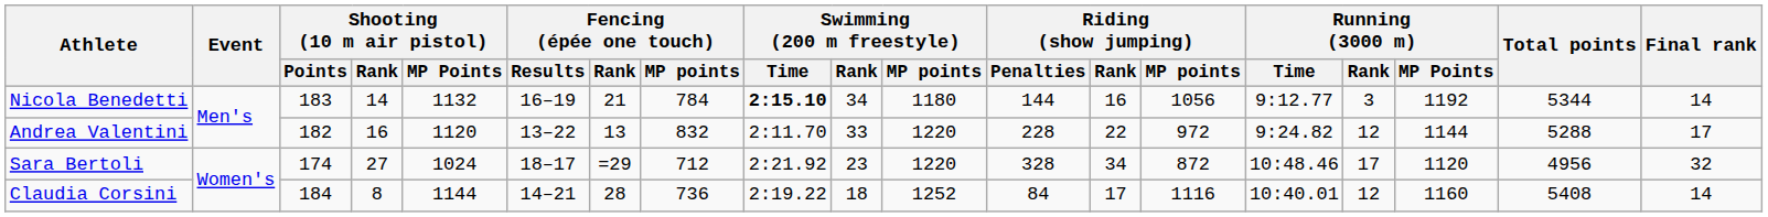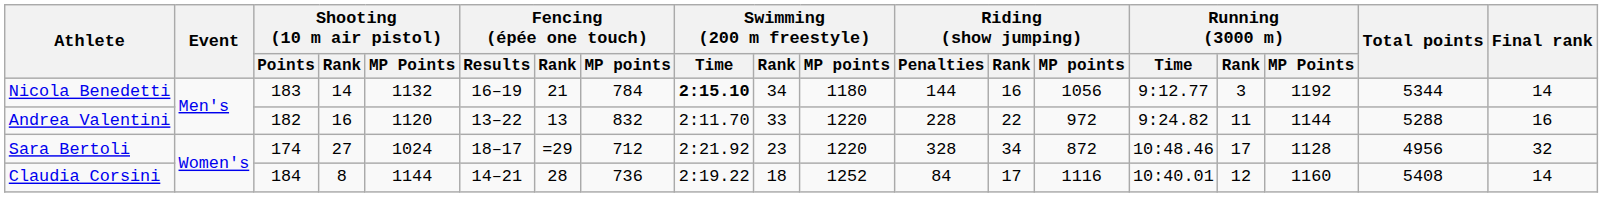 <table class="wikitable" style="font-size:90%">
 <tr>
 <th rowspan="2">Athlete</th>
 <th rowspan="2">Event</th>
 <th colspan=3>Shooting<br><span>(10 m air pistol)</span></th>
 <th colspan=3>Fencing<br><span>(épée one touch)</span></th>
 <th colspan=3>Swimming<br><span>(200 m freestyle)</span></th>
 <th colspan=3>Riding<br><span>(show jumping)</span></th>
 <th colspan=3>Running<br><span>(3000 m)</span></th>
 <th rowspan=2>Total points</th>
 <th rowspan=2>Final rank</th>
 </tr>
 <tr style="font-size:95%">
 <th>Points</th>
 <th>Rank</th>
 <th>MP Points</th>
 <th>Results</th>
 <th>Rank</th>
 <th>MP points</th>
 <th>Time</th>
 <th>Rank</th>
 <th>MP points</th>
 <th>Penalties</th>
 <th>Rank</th>
 <th>MP points</th>
 <th>Time</th>
 <th>Rank</th>
 <th>MP Points</th>
 </tr>
 <tr align=center>
 <td align=left><a href='#'>Nicola Benedetti</a></td>
 <td align=left rowspan=2><a href='#'>Men's</a></td>
 <td>183</td>
 <td>14</td>
 <td>1132</td>
 <td>16–19</td>
 <td>21</td>
 <td>784</td>
 <td><strong>2:15.10</strong></td>
 <td>34</td>
 <td>1180</td>
 <td>144</td>
 <td>16</td>
 <td>1056</td>
 <td>9:12.77</td>
 <td>3</td>
 <td>1192</td>
 <td>5344</td>
 <td>14</td>
 </tr>
 <tr align=center>
 <td align=left><a href='#'>Andrea Valentini</a></td>
 <td>182</td>
 <td>16</td>
 <td>1120</td>
 <td>13–22</td>
 <td>13</td>
 <td>832</td>
 <td>2:11.70</td>
 <td>33</td>
 <td>1220</td>
 <td>228</td>
 <td>22</td>
 <td>972</td>
 <td>9:24.82</td>
-<td>12</td>
+<td>11</td>
 <td>1144</td>
 <td>5288</td>
-<td>17</td>
+<td>16</td>
 </tr>
 <tr align=center>
 <td align=left><a href='#'>Sara Bertoli</a></td>
 <td align=left rowspan=2><a href='#'>Women's</a></td>
 <td>174</td>
 <td>27</td>
 <td>1024</td>
 <td>18–17</td>
 <td>=29</td>
 <td>712</td>
 <td>2:21.92</td>
 <td>23</td>
 <td>1220</td>
 <td>328</td>
 <td>34</td>
 <td>872</td>
 <td>10:48.46</td>
 <td>17</td>
-<td>1120</td>
+<td>1128</td>
 <td>4956</td>
 <td>32</td>
 </tr>
 <tr align=center>
 <td align=left><a href='#'>Claudia Corsini</a></td>
 <td>184</td>
 <td>8</td>
 <td>1144</td>
 <td>14–21</td>
 <td>28</td>
 <td>736</td>
 <td>2:19.22</td>
 <td>18</td>
 <td>1252</td>
 <td>84</td>
 <td>17</td>
 <td>1116</td>
 <td>10:40.01</td>
 <td>12</td>
 <td>1160</td>
 <td>5408</td>
 <td>14</td>
 </tr>
 </table>
